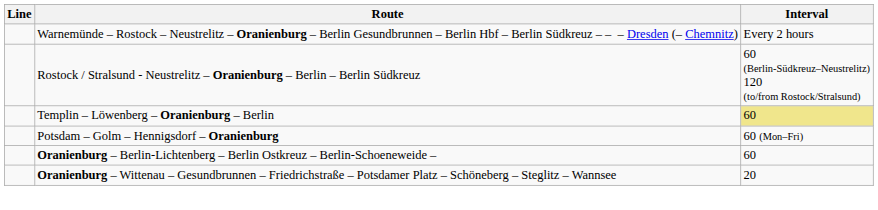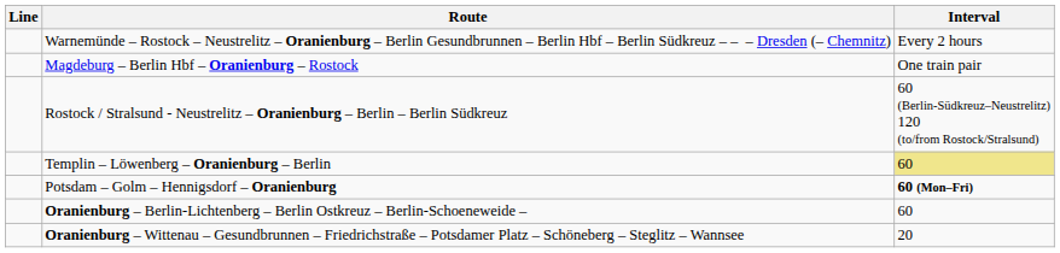 <table class="wikitable">
 <tr class="hintergrundfarbe6">
 <th>Line</th>
 <th>Route</th>
 <th>Interval</th>
 </tr>
 <tr>
 <td align="center"></td>
 <td>Warnemünde – Rostock – Neustrelitz – <strong>Oranienburg</strong> – Berlin Gesundbrunnen – Berlin Hbf – Berlin Südkreuz –  –  – <a href='#'>Dresden</a> (– <a href='#'>Chemnitz</a>)</td>
 <td>Every 2 hours</td>
+</tr>
+<tr>
+<td align="center"></td>
+<td><a href='#'>Magdeburg</a> – Berlin Hbf – <a href='#'><strong>Oranienburg</strong></a> – <a href='#'>Rostock</a></td>
+<td>One train pair</td>
 </tr>
 <tr>
 <td align="center"></td>
 <td>Rostock / Stralsund - Neustrelitz – <strong>Oranienburg</strong> – Berlin – Berlin Südkreuz</td>
 <td>60<br><small>(Berlin-Südkreuz–Neustrelitz)</small><br>120<br><small>(to/from Rostock/Stralsund)</small></td>
 </tr>
 <tr>
 <td align="center"></td>
 <td>Templin – Löwenberg – <strong>Oranienburg</strong> – Berlin</td>
 <td style="background: khaki;">60</td>
 </tr>
 <tr>
 <td align="center"></td>
 <td>Potsdam – Golm – Hennigsdorf – <strong>Oranienburg</strong></td>
-<td>60 <small>(Mon–Fri)</small></td>
+<td><strong>60 <small>(Mon–Fri)</small></strong></td>
 </tr>
 <tr>
 <td align="center"></td>
 <td><strong>Oranienburg</strong> – Berlin-Lichtenberg – Berlin Ostkreuz – Berlin-Schoeneweide – </td>
 <td>60</td>
 </tr>
 <tr>
 <td align="center"></td>
 <td><strong>Oranienburg</strong> – Wittenau – Gesundbrunnen – Friedrichstraße – Potsdamer Platz – Schöneberg – Steglitz – Wannsee</td>
 <td>20</td>
 </tr>
 </table>
